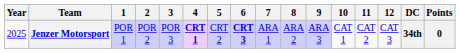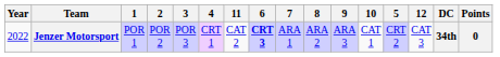 <table class="wikitable" style="text-align:center; font-size:85%">
 <tr>
 <th>Year</th>
 <th>Team</th>
 <th>1</th>
 <th>2</th>
 <th>3</th>
 <th>4</th>
-<th>5</th>
+<th>11</th>
 <th>6</th>
 <th>7</th>
 <th>8</th>
 <th>9</th>
 <th>10</th>
-<th>11</th>
+<th>5</th>
 <th>12</th>
 <th>DC</th>
 <th>Points</th>
 </tr>
 <tr>
-<td><a href='#'>2025</a></td>
+<td><a href='#'>2022</a></td>
 <th><a href='#'>Jenzer Motorsport</a></th>
 <td style="background:#CFCFFF"><a href='#'>POR<br>1</a><br></td>
 <td style="background:#CFCFFF"><a href='#'>POR<br>2</a><br></td>
 <td style="background:#CFCFFF"><a href='#'>POR<br>3</a><br></td>
-<td style="background:#EFCFFF"><strong><a href='#'>CRT<br>1</a><br></strong></td>
-<td style="background:#CFCFFF"><a href='#'>CRT<br>2</a><br></td>
+<td style="background:#EFCFFF"><a href='#'>CRT<br>1</a><br></td>
+<td style="background:#"><a href='#'>CAT<br>2</a></td>
 <td style="background:#CFCFFF"><strong><a href='#'>CRT<br>3</a><br></strong></td>
 <td style="background:#CFCFFF"><a href='#'>ARA<br>1</a><br></td>
 <td style="background:#CFCFFF"><a href='#'>ARA<br>2</a><br></td>
 <td style="background:#CFCFFF"><a href='#'>ARA<br>3</a><br></td>
 <td style="background:#"><a href='#'>CAT<br>1</a></td>
-<td style="background:#"><a href='#'>CAT<br>2</a></td>
+<td style="background:#CFCFFF"><a href='#'>CRT<br>2</a><br></td>
 <td style="background:#"><a href='#'>CAT<br>3</a></td>
 <th>34th</th>
 <th>0</th>
 </tr>
 </table>
